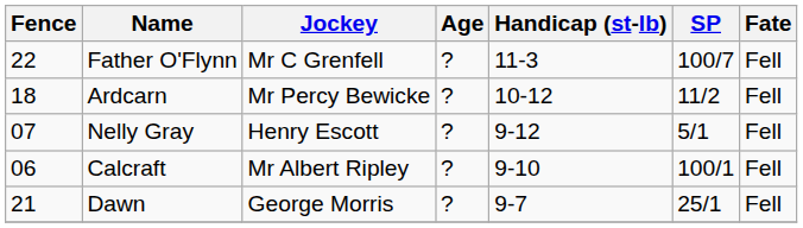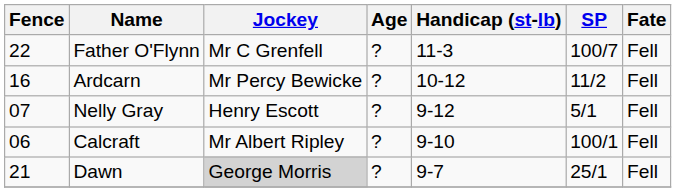 <table class="wikitable sortable">
 <tr>
 <th>Fence</th>
 <th>Name</th>
 <th><a href='#'>Jockey</a></th>
 <th>Age</th>
 <th>Handicap (<a href='#'>st</a>-<a href='#'>lb</a>)</th>
 <th><a href='#'>SP</a></th>
 <th>Fate</th>
 </tr>
 <tr>
 <td>22</td>
 <td>Father O'Flynn</td>
 <td>Mr C Grenfell</td>
 <td>?</td>
 <td>11-3</td>
 <td>100/7</td>
 <td>Fell</td>
 </tr>
 <tr>
-<td>18</td>
+<td>16</td>
 <td>Ardcarn</td>
 <td>Mr Percy Bewicke</td>
 <td>?</td>
 <td>10-12</td>
 <td>11/2</td>
 <td>Fell</td>
 </tr>
 <tr>
 <td>07</td>
 <td>Nelly Gray</td>
 <td>Henry Escott</td>
 <td>?</td>
 <td>9-12</td>
 <td>5/1</td>
 <td>Fell</td>
 </tr>
 <tr>
 <td>06</td>
 <td>Calcraft</td>
 <td>Mr Albert Ripley</td>
 <td>?</td>
 <td>9-10</td>
 <td>100/1</td>
 <td>Fell</td>
 </tr>
 <tr>
 <td>21</td>
 <td>Dawn</td>
-<td>George Morris</td>
+<td style="background: lightgrey;">George Morris</td>
 <td>?</td>
 <td>9-7</td>
 <td>25/1</td>
 <td>Fell</td>
 </tr>
 <tr>
 </tr>
 </table>
